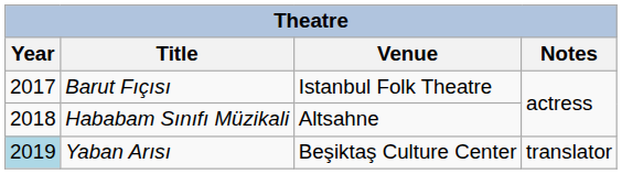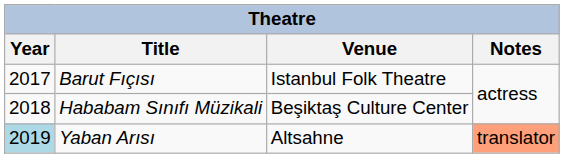 <table class="wikitable">
 <tr>
 <th colspan="4" style="background:LightSteelBlue">Theatre</th>
 </tr>
 <tr>
 <th>Year</th>
 <th>Title</th>
 <th>Venue</th>
 <th>Notes</th>
 </tr>
 <tr>
 <td>2017</td>
 <td><em>Barut Fıçısı</em></td>
 <td>Istanbul Folk Theatre</td>
 <td rowspan="2">actress</td>
 </tr>
 <tr>
 <td>2018</td>
 <td><em>Hababam Sınıfı Müzikali</em></td>
-<td>Altsahne</td>
+<td>Beşiktaş Culture Center</td>
 </tr>
 <tr>
 <td style="background: lightblue;">2019</td>
 <td><em>Yaban Arısı</em></td>
-<td>Beşiktaş Culture Center</td>
-<td>translator</td>
+<td>Altsahne</td>
+<td style="background: lightsalmon;">translator</td>
 </tr>
 </table>
